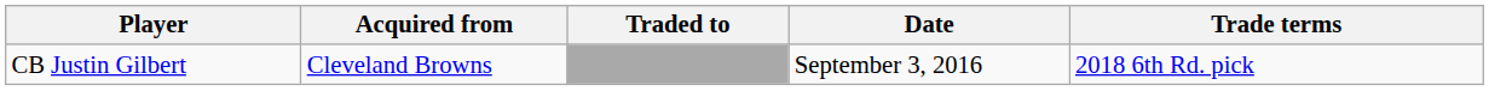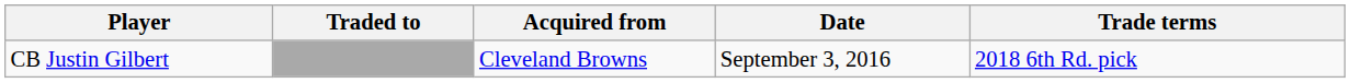 <table class="wikitable" style="width:75%;">
 <tr style="text-align:center; background:#ddd;">
 <th style="width:20%;">Player</th>
+<th style="width:15%;">Traded to</th>
 <th style="width:18%;">Acquired from</th>
-<th style="width:15%;">Traded to</th>
 <th style="width:19%;">Date</th>
 <th style="width:28%;">Trade terms</th>
 </tr>
 <tr>
 <td>CB <a href='#'>Justin Gilbert</a></td>
+<td style="background:darkgray;"></td>
 <td><a href='#'>Cleveland Browns</a></td>
-<td style="background:darkgray;"></td>
 <td>September 3, 2016</td>
 <td><a href='#'>2018 6th Rd. pick</a></td>
 </tr>
 </table>
